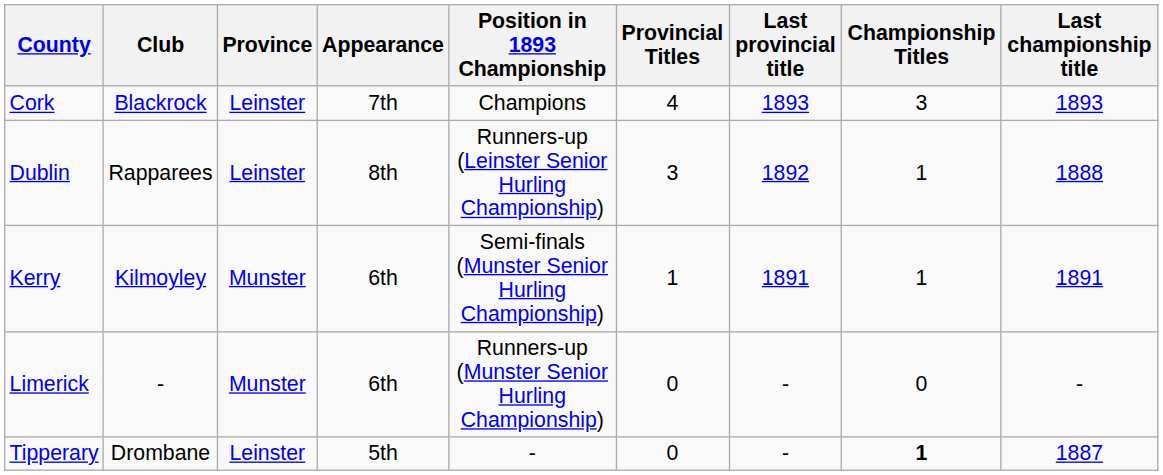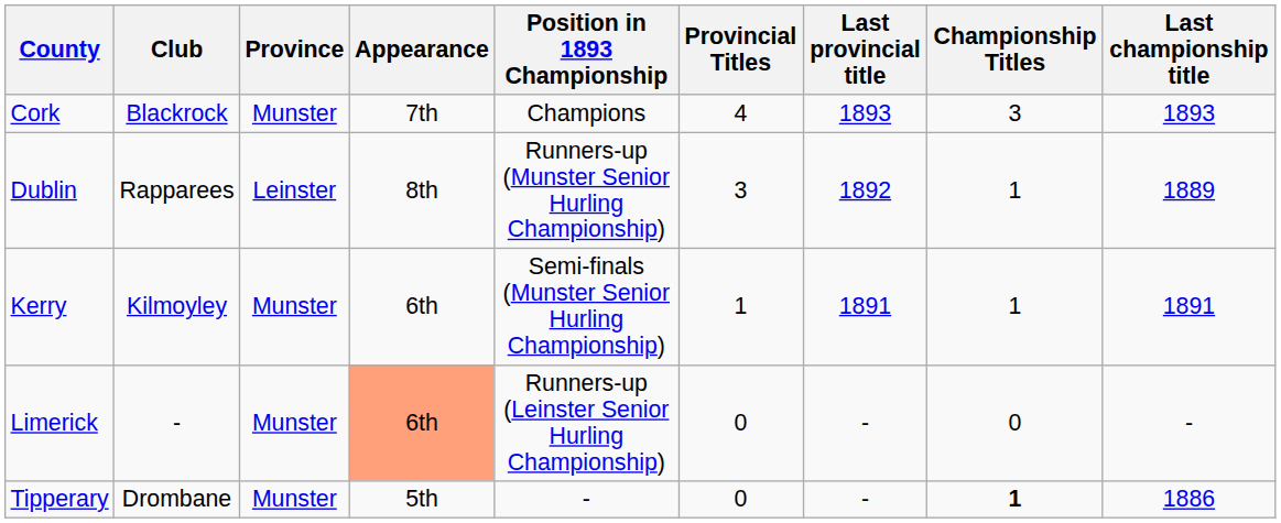 <table class="wikitable sortable" style="text-align:center">
 <tr>
 <th><a href='#'>County</a></th>
 <th>Club</th>
 <th>Province</th>
 <th>Appearance</th>
 <th>Position in <a href='#'>1893</a> Championship</th>
 <th>Provincial Titles</th>
 <th>Last provincial title</th>
 <th>Championship Titles</th>
 <th>Last championship title</th>
 </tr>
 <tr>
 <td style="text-align:left"> <a href='#'>Cork</a></td>
 <td><a href='#'>Blackrock</a></td>
-<td><a href='#'>Leinster</a></td>
+<td><a href='#'>Munster</a></td>
 <td>7th</td>
 <td>Champions</td>
 <td>4</td>
 <td><a href='#'>1893</a></td>
 <td>3</td>
 <td><a href='#'>1893</a></td>
 </tr>
 <tr>
 <td style="text-align:left"> <a href='#'>Dublin</a></td>
 <td>Rapparees</td>
 <td><a href='#'>Leinster</a></td>
 <td>8th</td>
-<td>Runners-up (<a href='#'>Leinster Senior Hurling Championship</a>)</td>
+<td>Runners-up (<a href='#'>Munster Senior Hurling Championship</a>)</td>
 <td>3</td>
 <td><a href='#'>1892</a></td>
 <td>1</td>
-<td><a href='#'>1888</a></td>
+<td><a href='#'>1889</a></td>
 </tr>
 <tr>
 <td style="text-align:left"> <a href='#'>Kerry</a></td>
 <td><a href='#'>Kilmoyley</a></td>
 <td><a href='#'>Munster</a></td>
 <td>6th</td>
 <td>Semi-finals (<a href='#'>Munster Senior Hurling Championship</a>)</td>
 <td>1</td>
 <td><a href='#'>1891</a></td>
 <td>1</td>
 <td><a href='#'>1891</a></td>
 </tr>
 <tr>
 <td style="text-align:left"> <a href='#'>Limerick</a></td>
 <td>-</td>
 <td><a href='#'>Munster</a></td>
-<td>6th</td>
-<td>Runners-up (<a href='#'>Munster Senior Hurling Championship</a>)</td>
+<td style="background: lightsalmon;">6th</td>
+<td>Runners-up (<a href='#'>Leinster Senior Hurling Championship</a>)</td>
 <td>0</td>
 <td>-</td>
 <td>0</td>
 <td>-</td>
 </tr>
 <tr>
 <td style="text-align:left"> <a href='#'>Tipperary</a></td>
 <td>Drombane</td>
-<td><a href='#'>Leinster</a></td>
+<td><a href='#'>Munster</a></td>
 <td>5th</td>
 <td>-</td>
 <td>0</td>
 <td>-</td>
 <td><strong>1</strong></td>
-<td><a href='#'>1887</a></td>
+<td><a href='#'>1886</a></td>
 </tr>
 </table>
